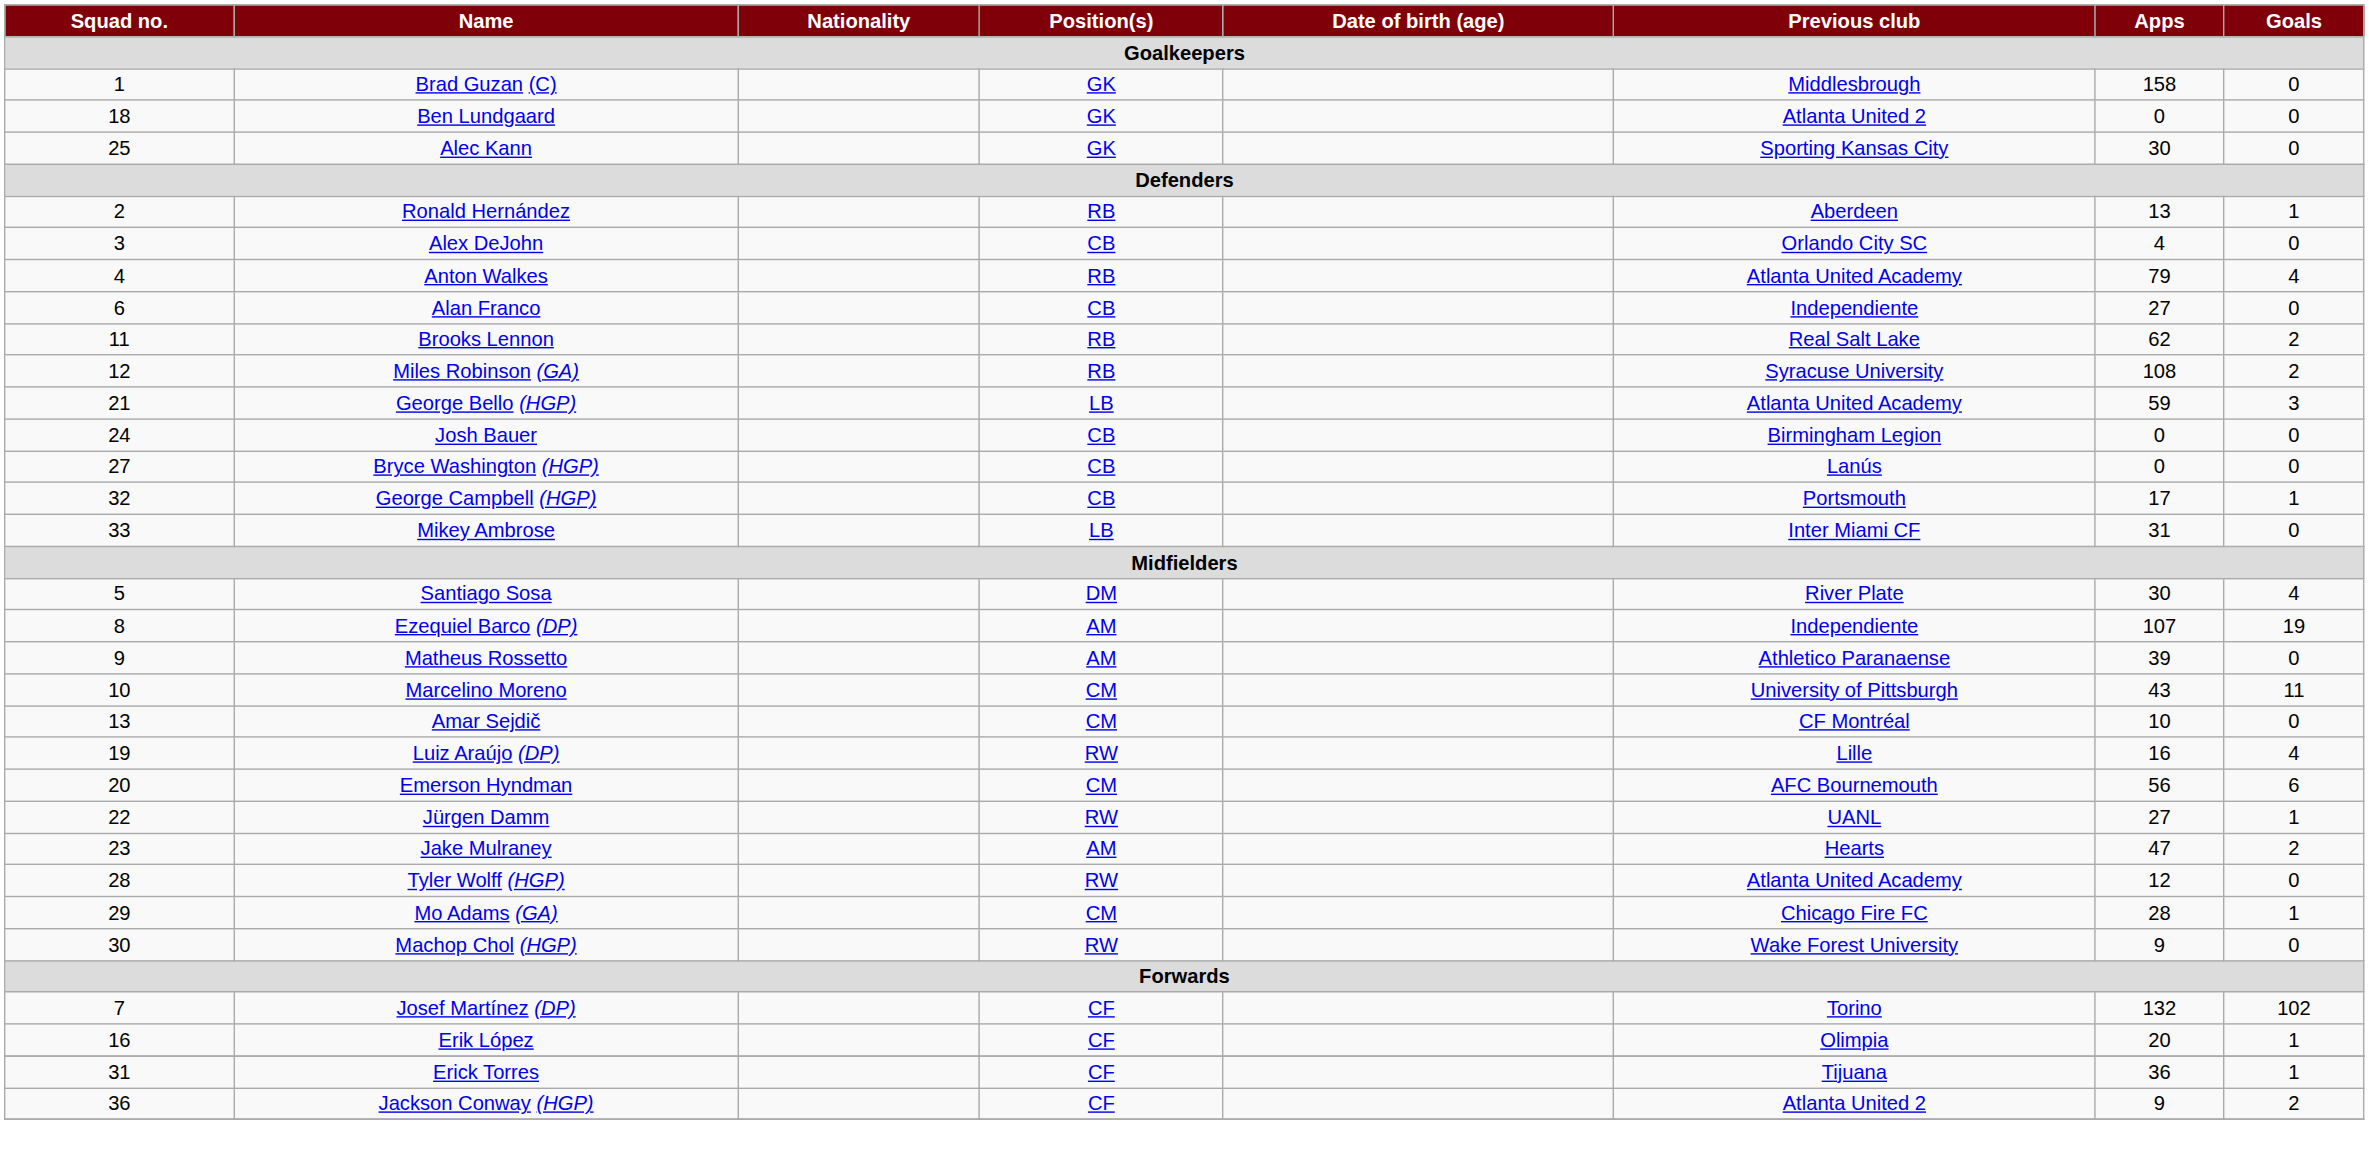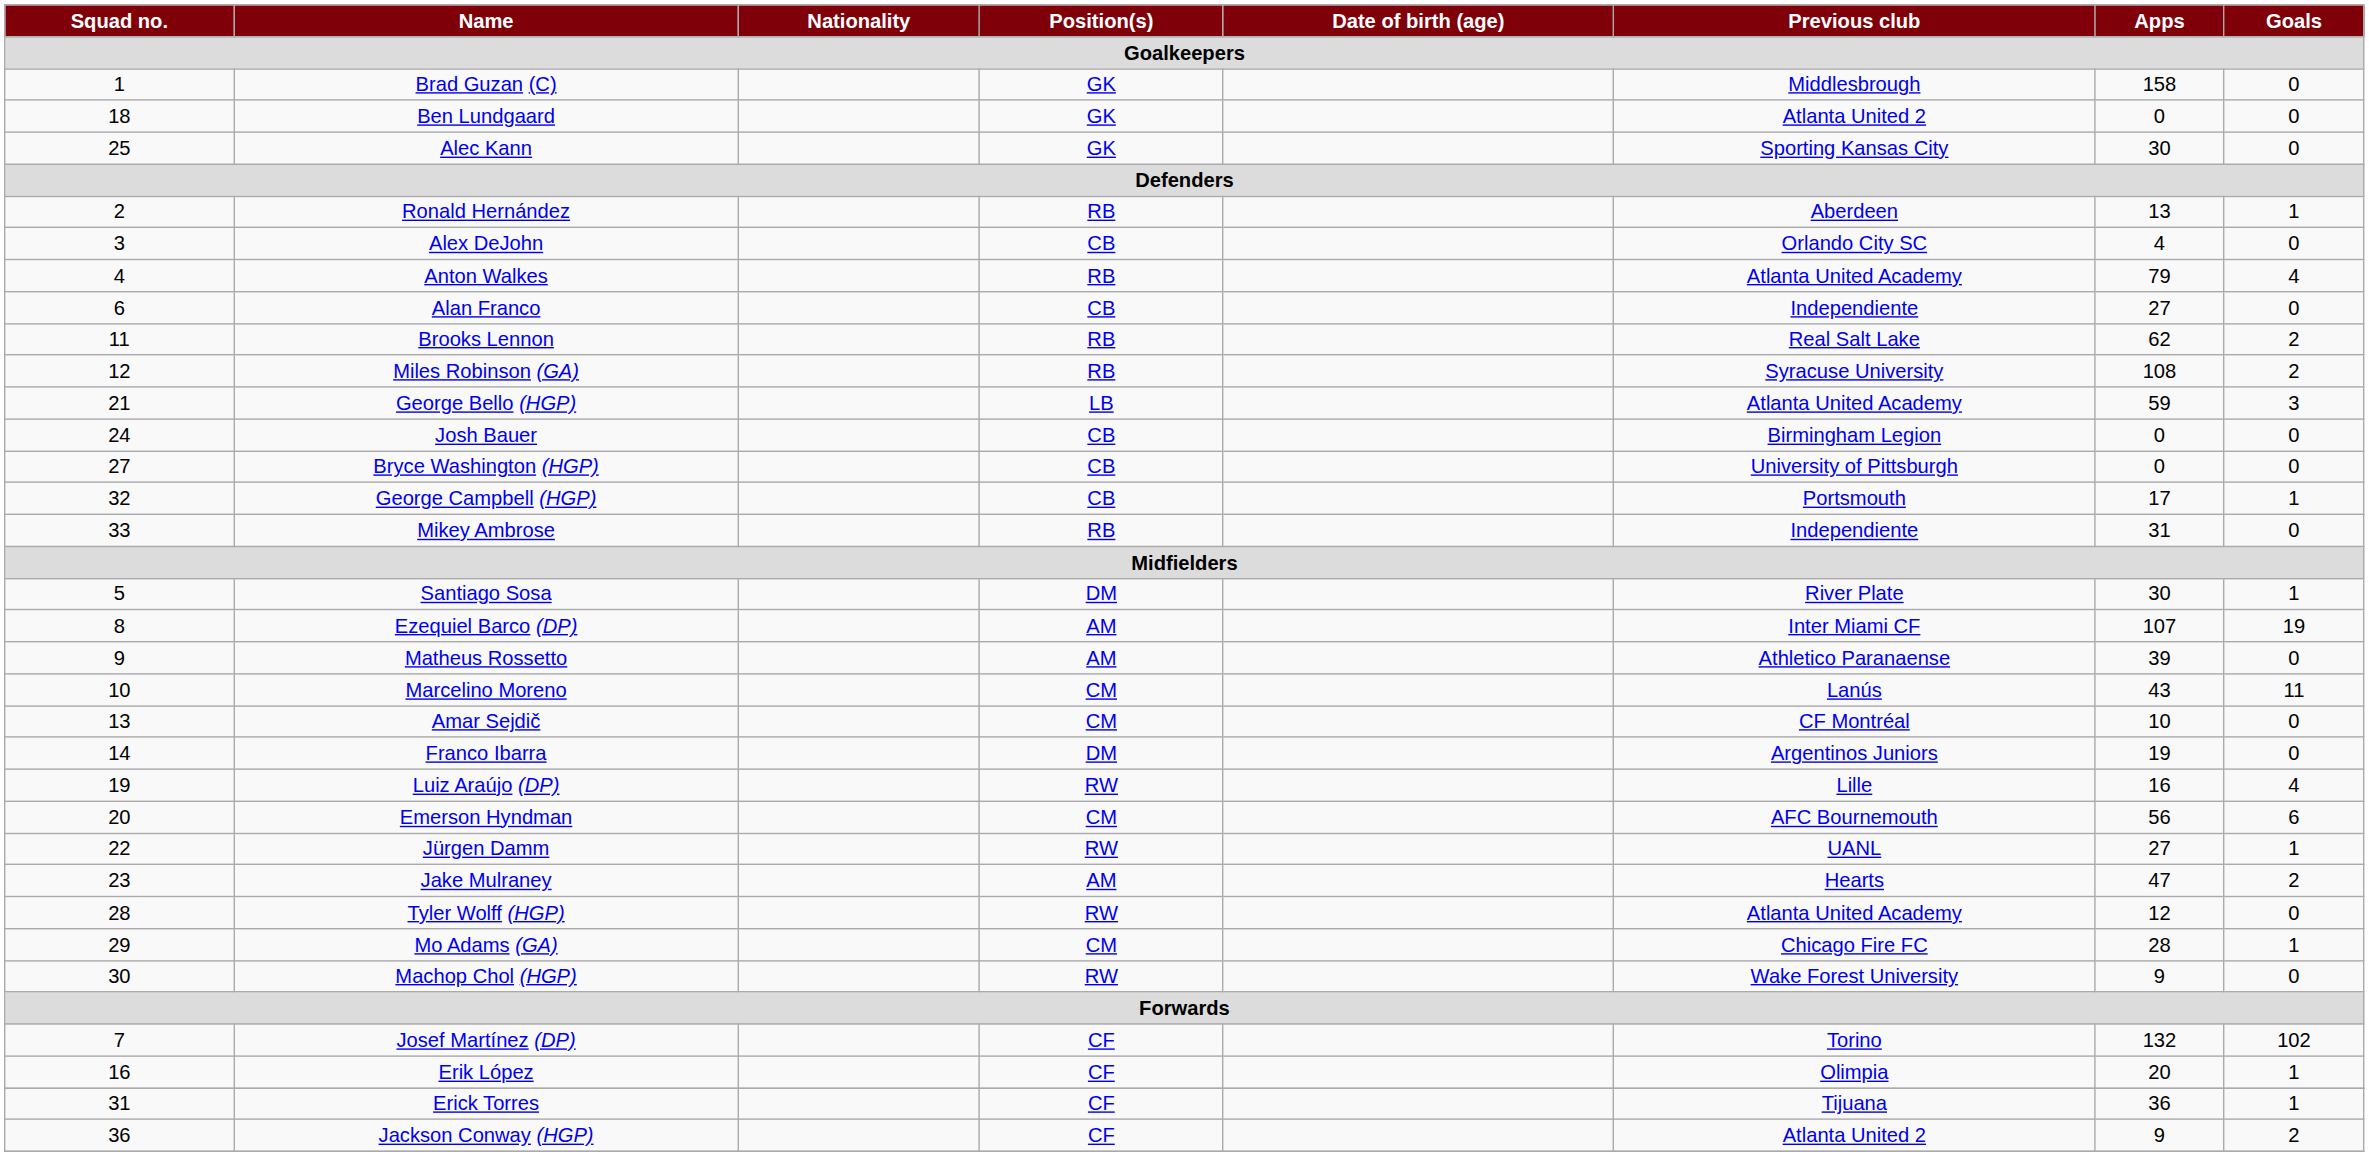 <table class="wikitable" style="text-align:center; font-size:90%; width:85%;">
 <tr>
 <th style="background:#80000a; color:#fff; text-align:center;">Squad no.</th>
 <th style="background:#80000a; color:#fff; text-align:center;">Name</th>
 <th style="background:#80000a; color:#fff; text-align:center;">Nationality</th>
 <th style="background:#80000a; color:#fff; text-align:center;">Position(s)</th>
 <th style="background:#80000a; color:#fff; text-align:center;">Date of birth (age)</th>
 <th style="background:#80000a; color:#fff; text-align:center;">Previous club</th>
 <th style="background:#80000a; color:#fff; text-align:center;">Apps</th>
 <th style="background:#80000a; color:#fff; text-align:center;">Goals</th>
 </tr>
 <tr>
 <th colspan="8" style="background:#dcdcdc; text-align:center;">Goalkeepers</th>
 </tr>
 <tr>
 <td>1</td>
 <td><a href='#'>Brad Guzan</a> <a href='#'>(C)</a></td>
 <td></td>
 <td><a href='#'>GK</a></td>
 <td></td>
 <td> <a href='#'>Middlesbrough</a></td>
 <td>158</td>
 <td>0</td>
 </tr>
 <tr>
 <td>18</td>
 <td><a href='#'>Ben Lundgaard</a></td>
 <td></td>
 <td><a href='#'>GK</a></td>
 <td></td>
 <td> <a href='#'>Atlanta United 2</a></td>
 <td>0</td>
 <td>0</td>
 </tr>
 <tr>
 <td>25</td>
 <td><a href='#'>Alec Kann</a></td>
 <td></td>
 <td><a href='#'>GK</a></td>
 <td></td>
 <td> <a href='#'>Sporting Kansas City</a></td>
 <td>30</td>
 <td>0</td>
 </tr>
 <tr>
 <th colspan="8" style="background:#dcdcdc; text-align:center;">Defenders</th>
 </tr>
 <tr>
 <td>2</td>
 <td><a href='#'>Ronald Hernández</a></td>
 <td></td>
 <td><a href='#'>RB</a></td>
 <td></td>
 <td> <a href='#'>Aberdeen</a></td>
 <td>13</td>
 <td>1</td>
 </tr>
 <tr>
 <td>3</td>
 <td><a href='#'>Alex DeJohn</a></td>
 <td></td>
 <td><a href='#'>CB</a></td>
 <td></td>
 <td> <a href='#'>Orlando City SC</a></td>
 <td>4</td>
 <td>0</td>
 </tr>
 <tr>
 <td>4</td>
 <td><a href='#'>Anton Walkes</a></td>
 <td></td>
 <td><a href='#'>RB</a></td>
 <td></td>
 <td> <a href='#'>Atlanta United Academy</a></td>
 <td>79</td>
 <td>4</td>
 </tr>
 <tr>
 <td>6</td>
 <td><a href='#'>Alan Franco</a></td>
 <td></td>
 <td><a href='#'>CB</a></td>
 <td></td>
 <td> <a href='#'>Independiente</a></td>
 <td>27</td>
 <td>0</td>
 </tr>
 <tr>
 <td>11</td>
 <td><a href='#'>Brooks Lennon</a></td>
 <td></td>
 <td><a href='#'>RB</a></td>
 <td></td>
 <td> <a href='#'>Real Salt Lake</a></td>
 <td>62</td>
 <td>2</td>
 </tr>
 <tr>
 <td>12</td>
 <td><a href='#'>Miles Robinson</a> <em><a href='#'>(GA)</a></em></td>
 <td></td>
 <td><a href='#'>RB</a></td>
 <td></td>
 <td> <a href='#'>Syracuse University</a></td>
 <td>108</td>
 <td>2</td>
 </tr>
 <tr>
 <td>21</td>
 <td><a href='#'>George Bello</a> <em><a href='#'>(HGP)</a></em></td>
 <td></td>
 <td><a href='#'>LB</a></td>
 <td></td>
 <td> <a href='#'>Atlanta United Academy</a></td>
 <td>59</td>
 <td>3</td>
 </tr>
 <tr>
 <td>24</td>
 <td><a href='#'>Josh Bauer</a></td>
 <td></td>
 <td><a href='#'>CB</a></td>
 <td></td>
 <td> <a href='#'>Birmingham Legion</a></td>
 <td>0</td>
 <td>0</td>
 </tr>
 <tr>
 <td>27</td>
 <td><a href='#'>Bryce Washington</a> <em><a href='#'>(HGP)</a></em></td>
 <td></td>
 <td><a href='#'>CB</a></td>
 <td></td>
-<td> <a href='#'>Lanús</a></td>
+<td> <a href='#'>University of Pittsburgh</a></td>
 <td>0</td>
 <td>0</td>
 </tr>
 <tr>
 <td>32</td>
 <td><a href='#'>George Campbell</a> <em><a href='#'>(HGP)</a></em></td>
 <td></td>
 <td><a href='#'>CB</a></td>
 <td></td>
 <td> <a href='#'>Portsmouth</a></td>
 <td>17</td>
 <td>1</td>
 </tr>
 <tr>
 <td>33</td>
 <td><a href='#'>Mikey Ambrose</a></td>
 <td></td>
-<td><a href='#'>LB</a></td>
+<td><a href='#'>RB</a></td>
 <td></td>
-<td> <a href='#'>Inter Miami CF</a></td>
+<td> <a href='#'>Independiente</a></td>
 <td>31</td>
 <td>0</td>
 </tr>
 <tr>
 <th colspan="8" style="background:#dcdcdc; text-align:center;">Midfielders</th>
 </tr>
 <tr>
 <td>5</td>
 <td><a href='#'>Santiago Sosa</a></td>
 <td></td>
 <td><a href='#'>DM</a></td>
 <td></td>
 <td> <a href='#'>River Plate</a></td>
 <td>30</td>
-<td>4</td>
+<td>1</td>
 </tr>
 <tr>
 <td>8</td>
 <td><a href='#'>Ezequiel Barco</a> <em><a href='#'>(DP)</a></em></td>
 <td></td>
 <td><a href='#'>AM</a></td>
 <td></td>
-<td> <a href='#'>Independiente</a></td>
+<td> <a href='#'>Inter Miami CF</a></td>
 <td>107</td>
 <td>19</td>
 </tr>
 <tr>
 <td>9</td>
 <td><a href='#'>Matheus Rossetto</a></td>
 <td></td>
 <td><a href='#'>AM</a></td>
 <td></td>
 <td> <a href='#'>Athletico Paranaense</a></td>
 <td>39</td>
 <td>0</td>
 </tr>
 <tr>
 <td>10</td>
 <td><a href='#'>Marcelino Moreno</a></td>
 <td></td>
 <td><a href='#'>CM</a></td>
 <td></td>
-<td> <a href='#'>University of Pittsburgh</a></td>
+<td> <a href='#'>Lanús</a></td>
 <td>43</td>
 <td>11</td>
 </tr>
 <tr>
 <td>13</td>
 <td><a href='#'>Amar Sejdič</a></td>
 <td></td>
 <td><a href='#'>CM</a></td>
 <td></td>
 <td> <a href='#'>CF Montréal</a></td>
 <td>10</td>
+<td>0</td>
+</tr>
+<tr>
+<td>14</td>
+<td><a href='#'>Franco Ibarra</a></td>
+<td></td>
+<td><a href='#'>DM</a></td>
+<td></td>
+<td> <a href='#'>Argentinos Juniors</a></td>
+<td>19</td>
 <td>0</td>
 </tr>
 <tr>
 <td>19</td>
 <td><a href='#'>Luiz Araújo</a> <em><a href='#'>(DP)</a></em></td>
 <td></td>
 <td><a href='#'>RW</a></td>
 <td></td>
 <td> <a href='#'>Lille</a></td>
 <td>16</td>
 <td>4</td>
 </tr>
 <tr>
 <td>20</td>
 <td><a href='#'>Emerson Hyndman</a></td>
 <td></td>
 <td><a href='#'>CM</a></td>
 <td></td>
 <td> <a href='#'>AFC Bournemouth</a></td>
 <td>56</td>
 <td>6</td>
 </tr>
 <tr>
 <td>22</td>
 <td><a href='#'>Jürgen Damm</a></td>
 <td></td>
 <td><a href='#'>RW</a></td>
 <td></td>
 <td> <a href='#'>UANL</a></td>
 <td>27</td>
 <td>1</td>
 </tr>
 <tr>
 <td>23</td>
 <td><a href='#'>Jake Mulraney</a></td>
 <td></td>
 <td><a href='#'>AM</a></td>
 <td></td>
 <td> <a href='#'>Hearts</a></td>
 <td>47</td>
 <td>2</td>
 </tr>
 <tr>
 <td>28</td>
 <td><a href='#'>Tyler Wolff</a> <em><a href='#'>(HGP)</a></em></td>
 <td></td>
 <td><a href='#'>RW</a></td>
 <td></td>
 <td> <a href='#'>Atlanta United Academy</a></td>
 <td>12</td>
 <td>0</td>
 </tr>
 <tr>
 <td>29</td>
 <td><a href='#'>Mo Adams</a> <em><a href='#'>(GA)</a></em></td>
 <td></td>
 <td><a href='#'>CM</a></td>
 <td></td>
 <td> <a href='#'>Chicago Fire FC</a></td>
 <td>28</td>
 <td>1</td>
 </tr>
 <tr>
 <td>30</td>
 <td><a href='#'>Machop Chol</a> <em><a href='#'>(HGP)</a></em></td>
 <td></td>
 <td><a href='#'>RW</a></td>
 <td></td>
 <td> <a href='#'>Wake Forest University</a></td>
 <td>9</td>
 <td>0</td>
 </tr>
 <tr>
 <th colspan="8" style="background:#dcdcdc; text-align:center;">Forwards</th>
 </tr>
 <tr>
 <td>7</td>
 <td><a href='#'>Josef Martínez</a> <em><a href='#'>(DP)</a></em></td>
 <td></td>
 <td><a href='#'>CF</a></td>
 <td></td>
 <td> <a href='#'>Torino</a></td>
 <td>132</td>
 <td>102</td>
 </tr>
 <tr>
 <td>16</td>
 <td><a href='#'>Erik López</a></td>
 <td></td>
 <td><a href='#'>CF</a></td>
 <td></td>
 <td> <a href='#'>Olimpia</a></td>
 <td>20</td>
 <td>1</td>
 </tr>
 <tr>
 </tr>
 <tr>
 <td>31</td>
 <td><a href='#'>Erick Torres</a></td>
 <td></td>
 <td><a href='#'>CF</a></td>
 <td></td>
 <td> <a href='#'>Tijuana</a></td>
 <td>36</td>
 <td>1</td>
 </tr>
 <tr>
 <td>36</td>
 <td><a href='#'>Jackson Conway</a> <em><a href='#'>(HGP)</a></em></td>
 <td></td>
 <td><a href='#'>CF</a></td>
 <td></td>
 <td> <a href='#'>Atlanta United 2</a></td>
 <td>9</td>
 <td>2</td>
 </tr>
 <tr>
 </tr>
 </table>
